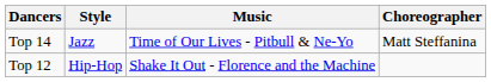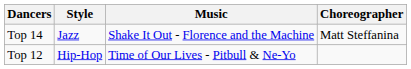 <table class="wikitable">
 <tr>
 <th>Dancers</th>
 <th>Style</th>
 <th>Music</th>
 <th>Choreographer</th>
 </tr>
 <tr>
 <td>Top 14</td>
 <td><a href='#'>Jazz</a></td>
-<td><a href='#'>Time of Our Lives</a> - <a href='#'>Pitbull</a> & <a href='#'>Ne-Yo</a></td>
+<td><a href='#'>Shake It Out</a> - <a href='#'>Florence and the Machine</a></td>
 <td>Matt Steffanina</td>
 </tr>
 <tr>
 <td>Top 12</td>
 <td><a href='#'>Hip-Hop</a></td>
-<td><a href='#'>Shake It Out</a> - <a href='#'>Florence and the Machine</a></td>
+<td><a href='#'>Time of Our Lives</a> - <a href='#'>Pitbull</a> & <a href='#'>Ne-Yo</a></td>
 <td></td>
 </tr>
 </table>
